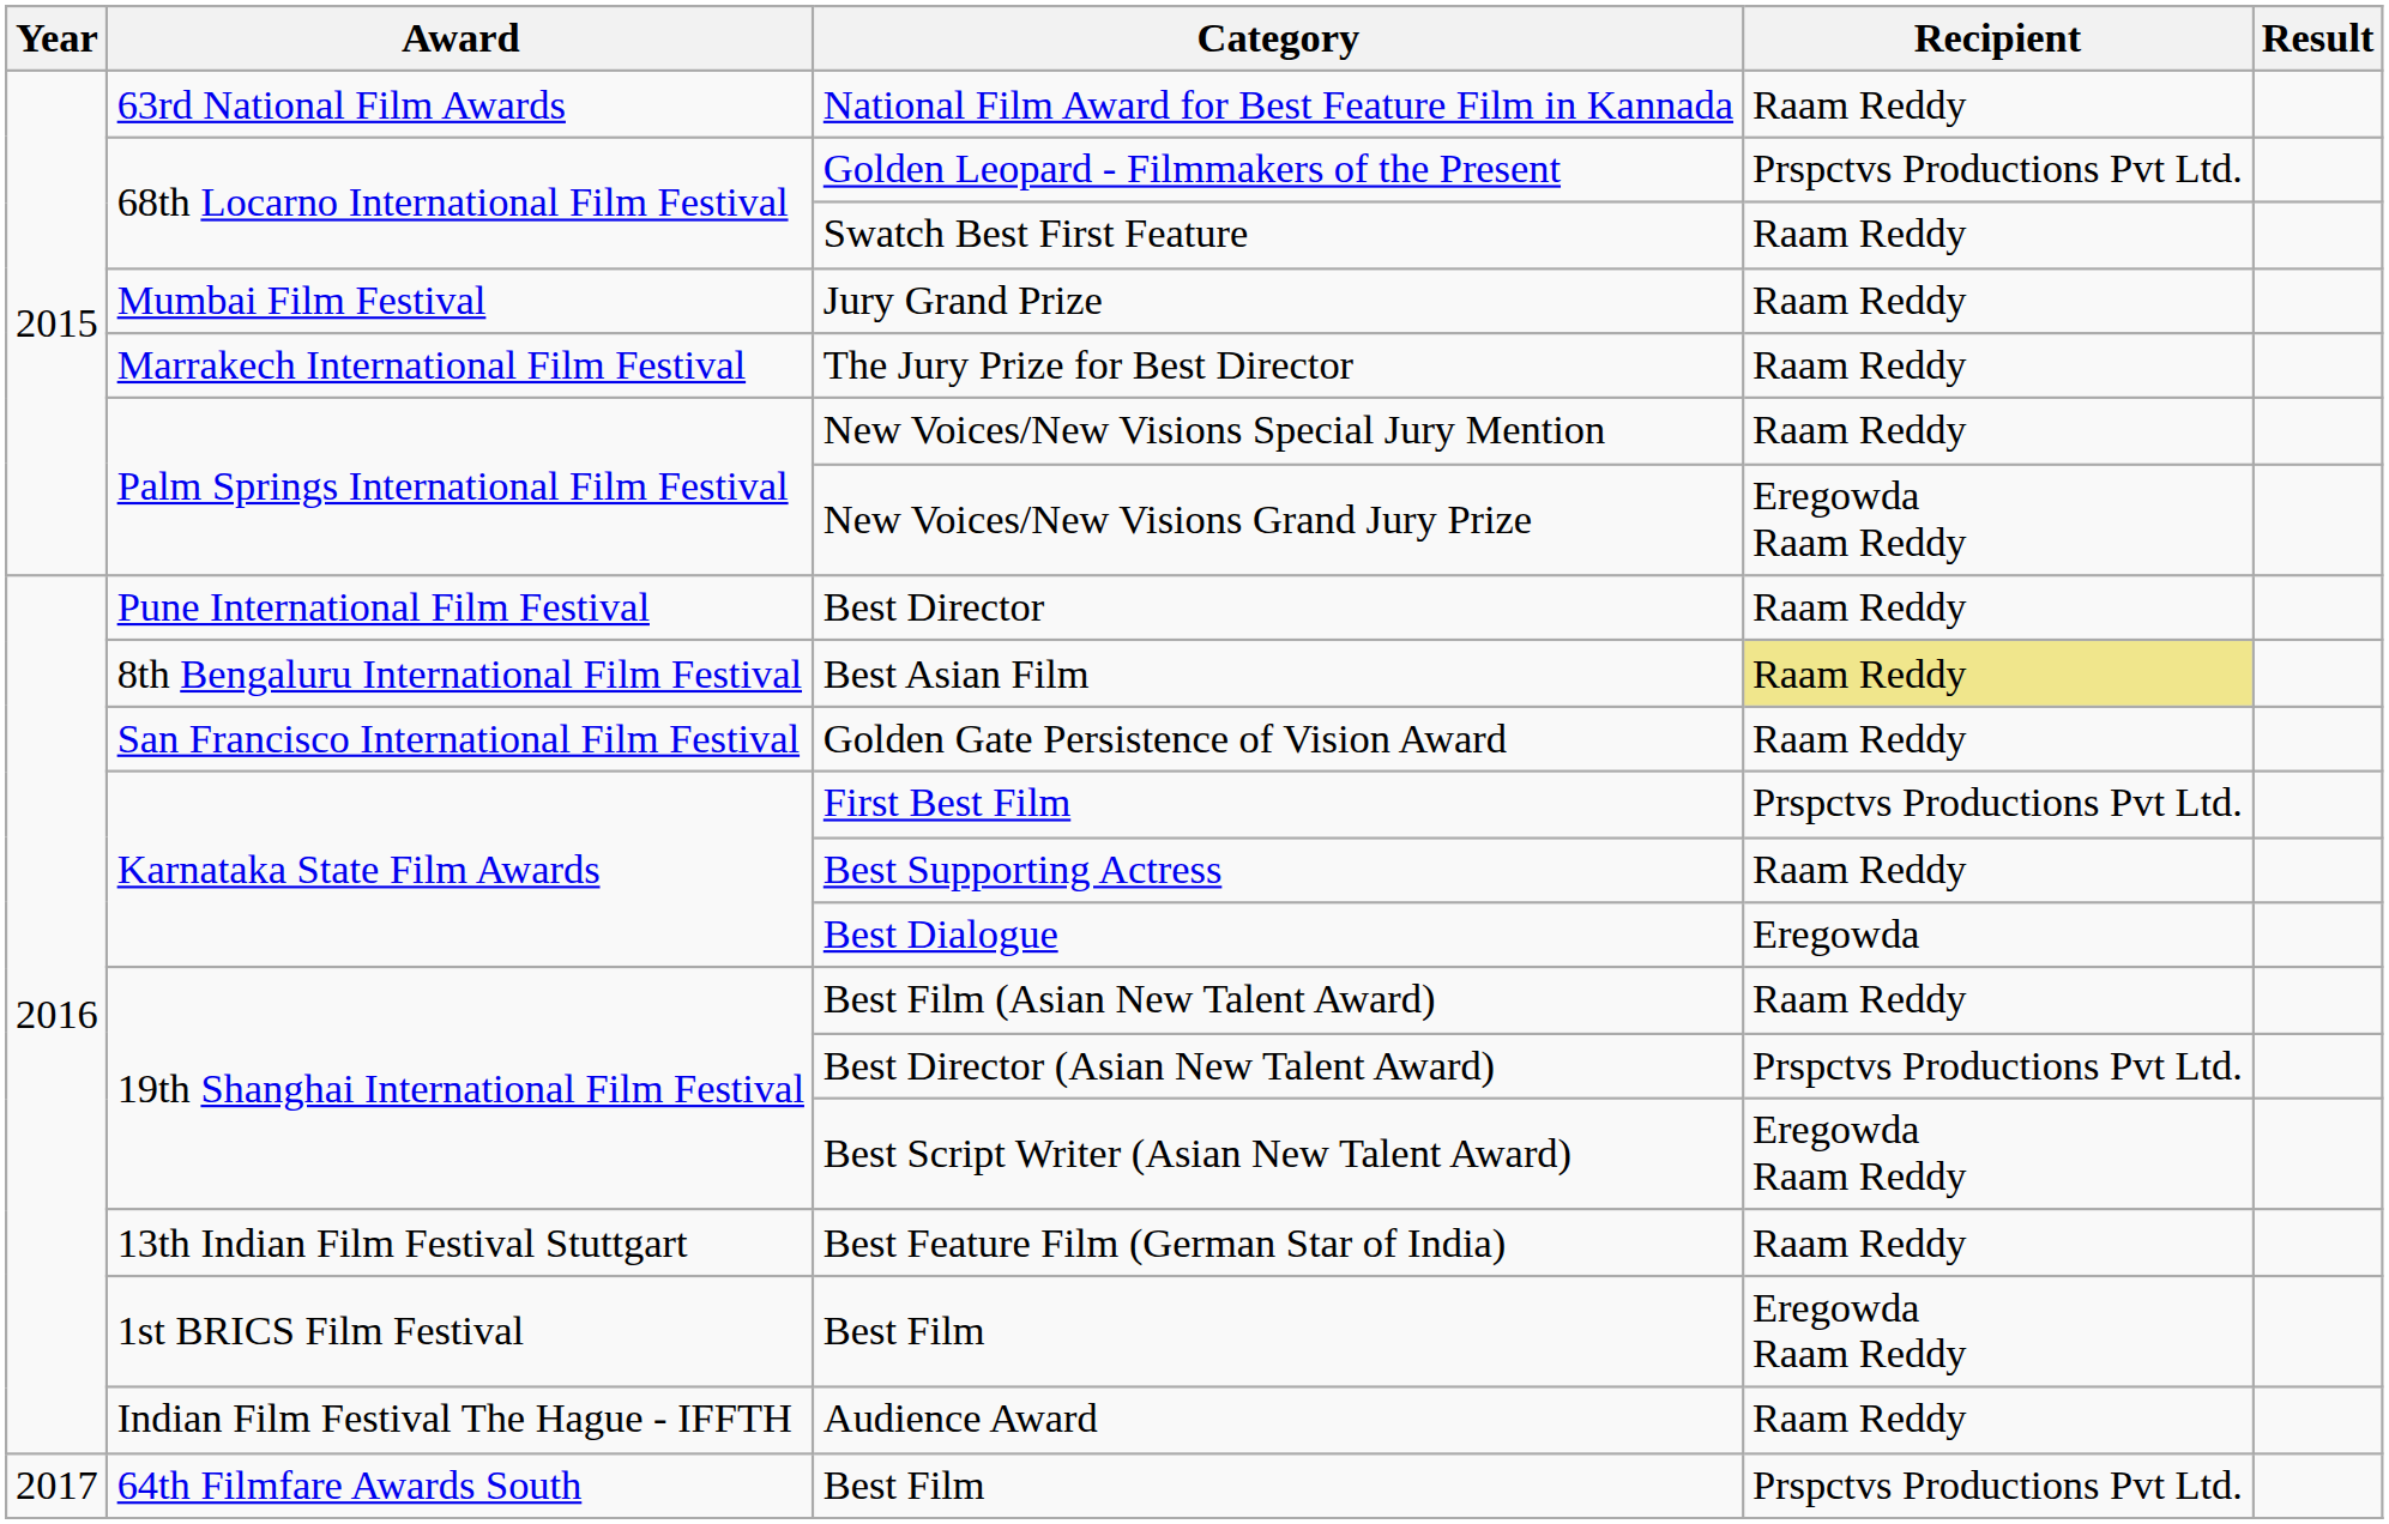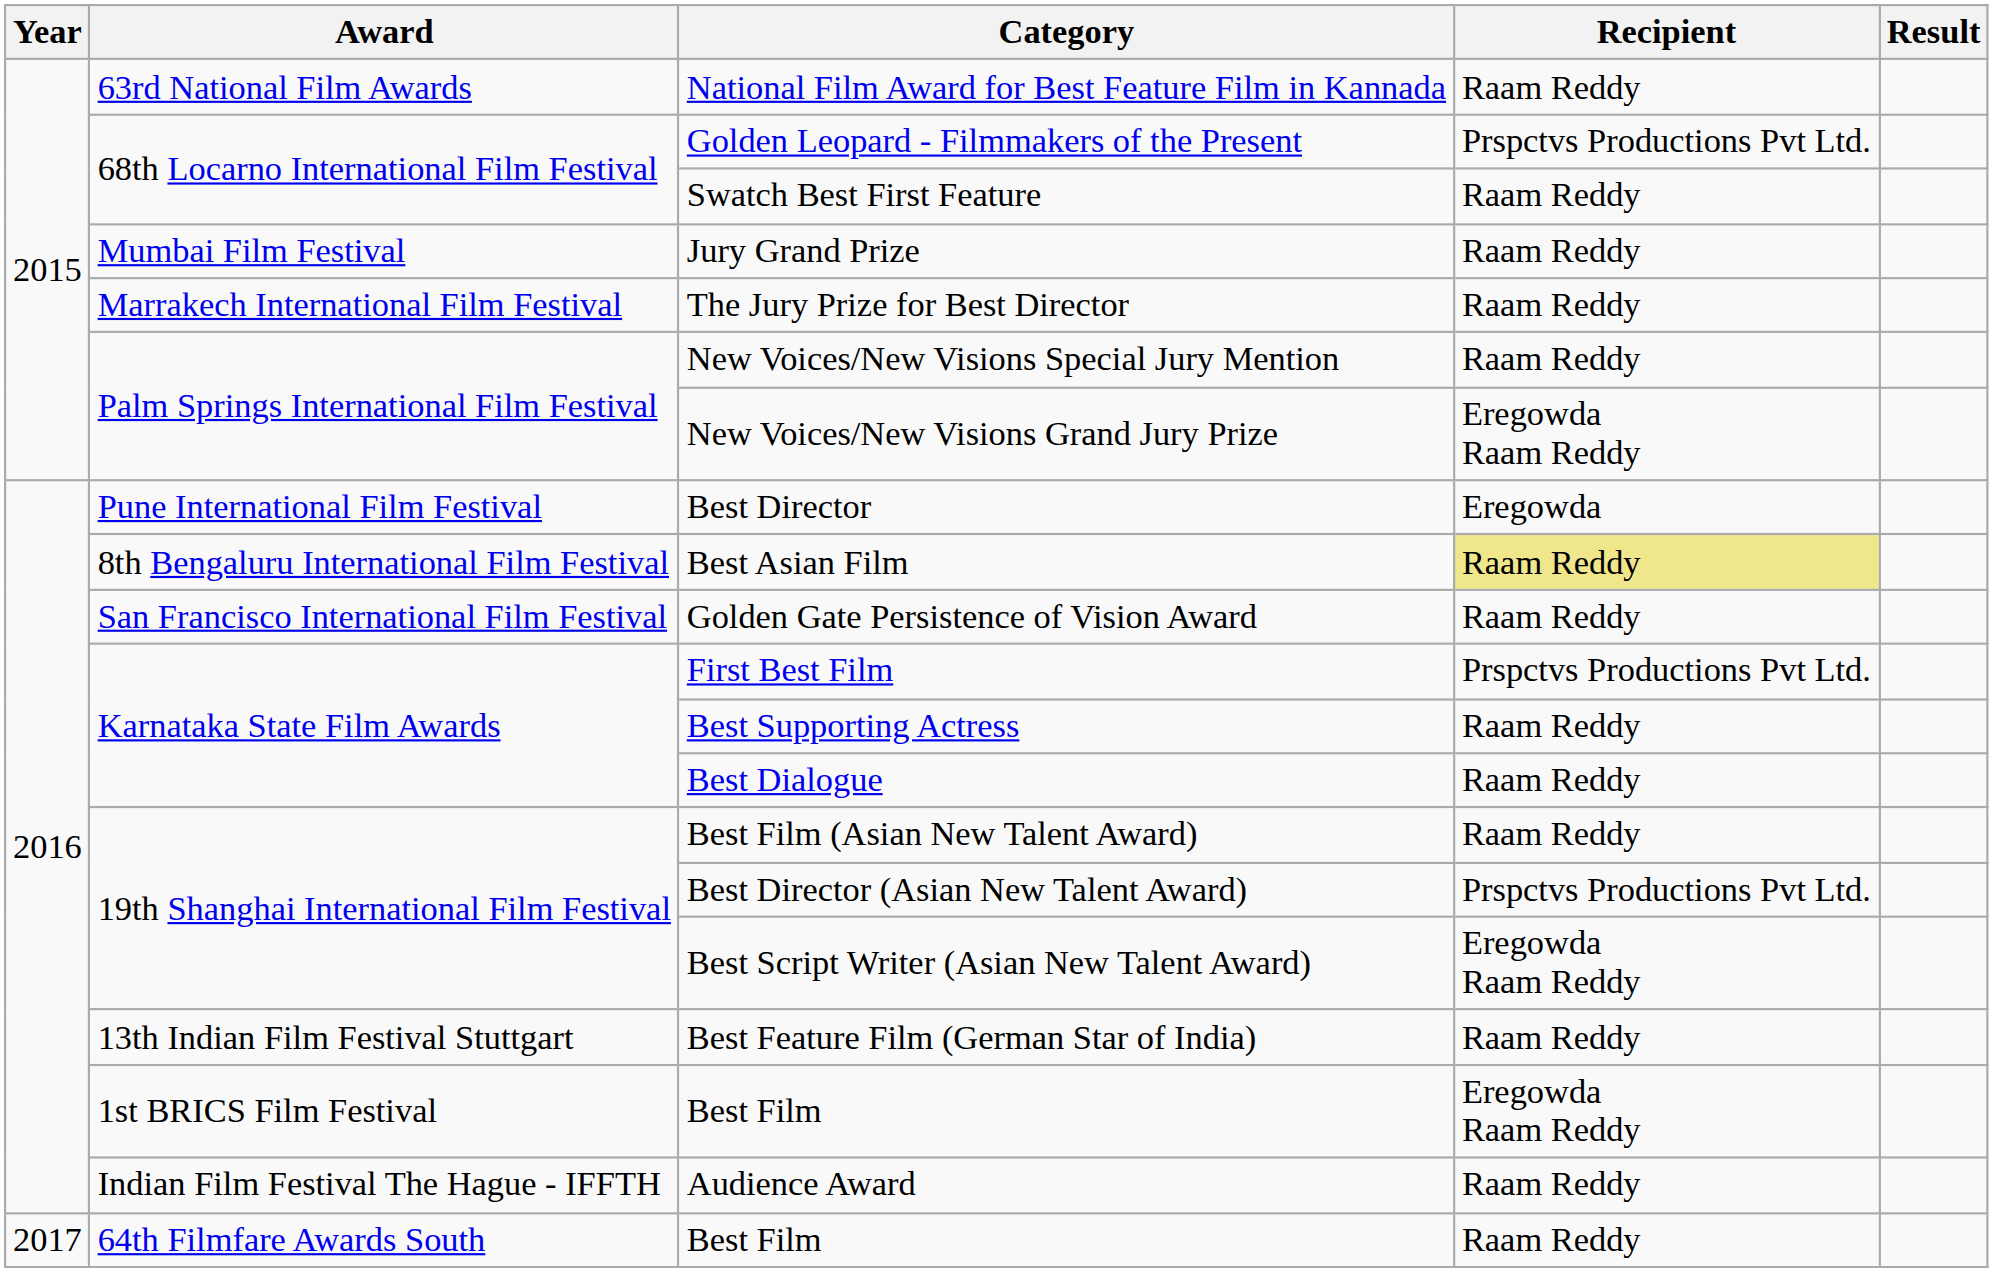 <table class="wikitable">
 <tr>
 <th>Year</th>
 <th>Award</th>
 <th>Category</th>
 <th>Recipient</th>
 <th>Result</th>
 </tr>
 <tr>
 <td rowspan="7">2015</td>
 <td><a href='#'>63rd National Film Awards</a></td>
 <td><a href='#'>National Film Award for Best Feature Film in Kannada</a></td>
 <td>Raam Reddy</td>
 <td></td>
 </tr>
 <tr>
 <td rowspan=2>68th <a href='#'>Locarno International Film Festival</a></td>
 <td><a href='#'>Golden Leopard - Filmmakers of the Present</a></td>
 <td>Prspctvs Productions Pvt Ltd.</td>
 <td></td>
 </tr>
 <tr>
 <td>Swatch Best First Feature</td>
 <td>Raam Reddy</td>
 <td></td>
 </tr>
 <tr>
 <td><a href='#'>Mumbai Film Festival</a></td>
 <td>Jury Grand Prize</td>
 <td>Raam Reddy</td>
 <td></td>
 </tr>
 <tr>
 <td><a href='#'>Marrakech International Film Festival</a></td>
 <td>The Jury Prize for Best Director</td>
 <td>Raam Reddy</td>
 <td></td>
 </tr>
 <tr>
 <td rowspan=2><a href='#'>Palm Springs International Film Festival</a></td>
 <td>New Voices/New Visions Special Jury Mention</td>
 <td>Raam Reddy</td>
 <td></td>
 </tr>
 <tr>
 <td>New Voices/New Visions Grand Jury Prize</td>
 <td>Eregowda <br> Raam Reddy</td>
 <td></td>
 </tr>
 <tr>
 <td rowspan="12">2016</td>
 <td><a href='#'>Pune International Film Festival</a></td>
 <td>Best Director</td>
-<td>Raam Reddy</td>
+<td>Eregowda</td>
 <td></td>
 </tr>
 <tr>
 <td>8th <a href='#'>Bengaluru International Film Festival</a></td>
 <td>Best Asian Film</td>
 <td style="background: khaki;">Raam Reddy</td>
 <td></td>
 </tr>
 <tr>
 <td><a href='#'>San Francisco International Film Festival</a></td>
 <td>Golden Gate Persistence of Vision Award</td>
 <td>Raam Reddy</td>
 <td></td>
 </tr>
 <tr>
 <td rowspan=3><a href='#'>Karnataka State Film Awards</a></td>
 <td><a href='#'>First Best Film</a></td>
 <td>Prspctvs Productions Pvt Ltd.</td>
 <td></td>
 </tr>
 <tr>
 <td><a href='#'>Best Supporting Actress</a></td>
 <td>Raam Reddy</td>
 <td></td>
 </tr>
 <tr>
 <td><a href='#'>Best Dialogue</a></td>
-<td>Eregowda</td>
+<td>Raam Reddy</td>
 <td></td>
 </tr>
 <tr>
 <td rowspan=3>19th <a href='#'>Shanghai International Film Festival</a></td>
 <td>Best Film (Asian New Talent Award)</td>
 <td>Raam Reddy</td>
 <td></td>
 </tr>
 <tr>
 <td>Best Director (Asian New Talent Award)</td>
 <td>Prspctvs Productions Pvt Ltd.</td>
 <td></td>
 </tr>
 <tr>
 <td>Best Script Writer (Asian New Talent Award)</td>
 <td>Eregowda<br>Raam Reddy</td>
 <td></td>
 </tr>
 <tr>
 <td>13th Indian Film Festival Stuttgart</td>
 <td>Best Feature Film (German Star of India)</td>
 <td>Raam Reddy</td>
 <td></td>
 </tr>
 <tr>
 <td>1st BRICS Film Festival</td>
 <td>Best Film </td>
 <td>Eregowda <br> Raam Reddy</td>
 <td></td>
 </tr>
 <tr>
 <td>Indian Film Festival The Hague - IFFTH</td>
 <td>Audience Award </td>
 <td>Raam Reddy</td>
 <td></td>
 </tr>
 <tr>
 <td rowspan="1">2017</td>
 <td><a href='#'>64th Filmfare Awards South</a></td>
 <td>Best Film</td>
-<td>Prspctvs Productions Pvt Ltd.</td>
+<td>Raam Reddy</td>
 <td></td>
 </tr>
 <tr>
 </tr>
 </table>
